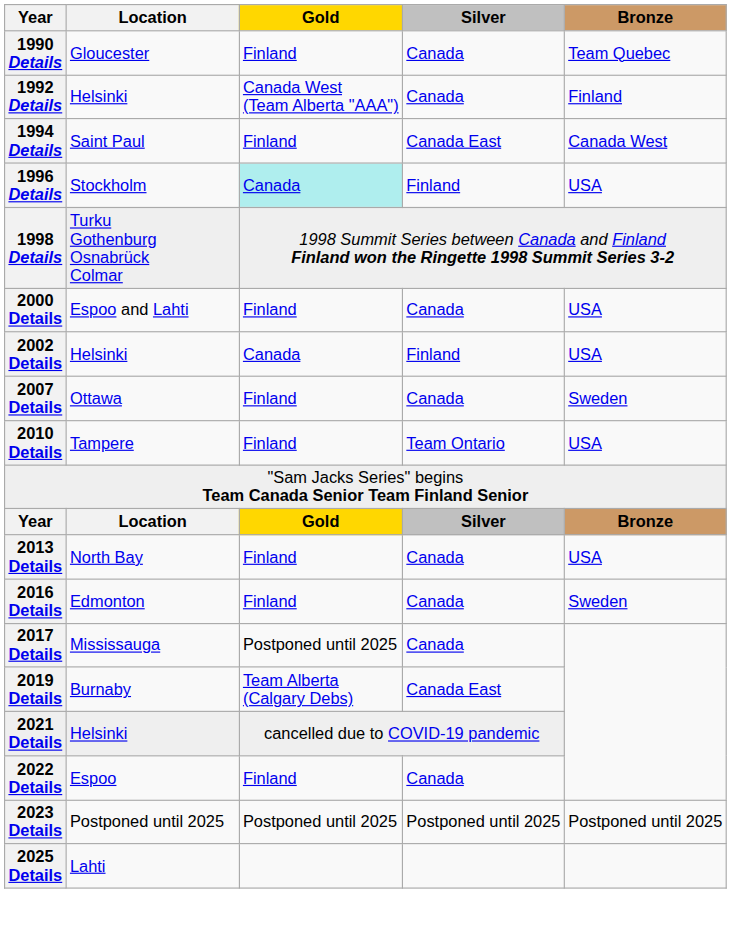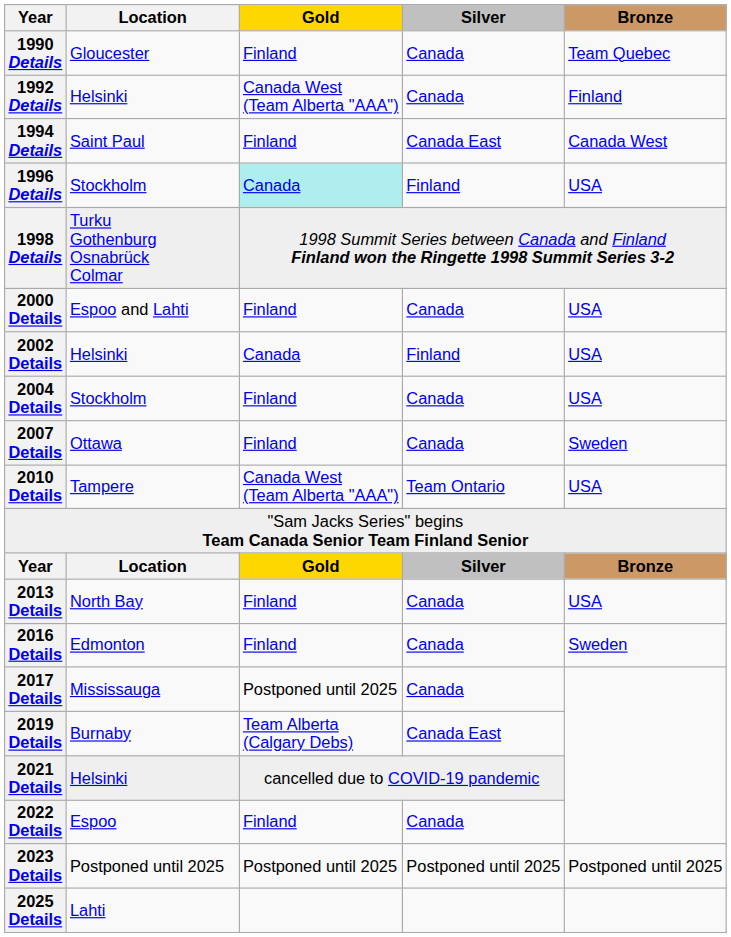 <table class="wikitable" style="text-align:left; font-size:90%">
 <tr>
 <th>Year</th>
 <th width=145>Location</th>
 <th style="background:gold; text-align:center";>Gold</th>
 <th style="background:silver">Silver</th>
 <th style="background:#cc9966">Bronze</th>
 </tr>
 <tr>
 <th>1990 <br> <em><a href='#'>Details</a></em></th>
 <td> <a href='#'>Gloucester</a></td>
 <td> <a href='#'>Finland</a></td>
 <td> <a href='#'>Canada</a></td>
 <td> <a href='#'>Team Quebec</a></td>
 </tr>
 <tr>
 <th>1992 <br> <em><a href='#'>Details</a></em></th>
 <td> <a href='#'>Helsinki</a></td>
 <td> <a href='#'>Canada West<br>(Team Alberta "AAA")</a></td>
 <td> <a href='#'>Canada</a></td>
 <td> <a href='#'>Finland</a></td>
 </tr>
 <tr>
 <th>1994 <br> <em><a href='#'>Details</a></em></th>
 <td> <a href='#'>Saint Paul</a></td>
 <td> <a href='#'>Finland</a></td>
 <td> <a href='#'>Canada East</a></td>
 <td> <a href='#'>Canada West</a></td>
 </tr>
 <tr>
 <th>1996 <br> <em><a href='#'>Details</a></em></th>
 <td> <a href='#'>Stockholm</a></td>
 <td style="background: paleturquoise;"> <a href='#'>Canada</a></td>
 <td> <a href='#'>Finland</a></td>
 <td> <a href='#'>USA</a></td>
 </tr>
 <tr>
 <th>1998 <br> <em><a href='#'>Details</a></em></th>
 <td style="background:#eeee"> <a href='#'>Turku</a> <br> <a href='#'>Gothenburg</a> <br> <a href='#'>Osnabrück</a> <br> <a href='#'>Colmar</a></td>
 <td style="background:#eeee" align=center colspan=3><em>1998 Summit Series between  <a href='#'>Canada</a> and  <a href='#'>Finland</a></em> <br> <em> <strong>Finland won the Ringette 1998 Summit Series 3-2<strong><em></td>
 </tr>
 <tr>
 <th>2000 <br> </em><a href='#'>Details</a><em></th>
 <td> <a href='#'>Espoo</a> and <a href='#'>Lahti</a></td>
 <td> <a href='#'>Finland</a></td>
 <td> <a href='#'>Canada</a></td>
 <td> <a href='#'>USA</a></td>
 </tr>
 <tr>
 <th>2002 <br> </em><a href='#'>Details</a><em></th>
 <td> <a href='#'>Helsinki</a></td>
 <td> <a href='#'>Canada</a></td>
 <td> <a href='#'>Finland</a></td>
 <td> <a href='#'>USA</a></td>
 </tr>
 <tr>
+<th>2004 <br> </em><a href='#'>Details</a><em></th>
+<td> <a href='#'>Stockholm</a></td>
+<td> <a href='#'>Finland</a></td>
+<td> <a href='#'>Canada</a></td>
+<td> <a href='#'>USA</a></td>
+</tr>
+<tr>
 <th>2007 <br> </em><a href='#'>Details</a><em></th>
 <td> <a href='#'>Ottawa</a></td>
 <td> <a href='#'>Finland</a></td>
 <td> <a href='#'>Canada</a></td>
 <td> <a href='#'>Sweden</a></td>
 </tr>
 <tr>
 <th>2010 <br> </em><a href='#'>Details</a><em></th>
 <td> <a href='#'>Tampere</a></td>
-<td> <a href='#'>Finland</a></td>
+<td> <a href='#'>Canada West<br>(Team Alberta "AAA")</a></td>
 <td> <a href='#'>Team Ontario</a></td>
 <td> <a href='#'>USA</a></td>
 </tr>
 <tr>
 <td style="background:#eeee" align=center colspan=5></strong>"Sam Jacks Series" begins<strong> <br>  </em>Team Canada Senior<em>  </em>Team Finland Senior<em></td>
 </tr>
 <tr>
 <th>Year</th>
 <th width=145>Location</th>
 <th style="background:gold; text-align:center";>Gold</th>
 <th style="background:silver">Silver</th>
 <th style="background:#cc9966">Bronze</th>
 </tr>
 <tr>
 <th>2013 <br> </em><a href='#'>Details</a><em></th>
 <td> <a href='#'>North Bay</a></td>
 <td> <a href='#'>Finland</a></td>
 <td> <a href='#'>Canada</a></td>
 <td> <a href='#'>USA</a></td>
 </tr>
 <tr>
 <th>2016  <br> </em><a href='#'>Details</a><em></th>
 <td> <a href='#'>Edmonton</a></td>
 <td> <a href='#'>Finland</a></td>
 <td> <a href='#'>Canada</a></td>
 <td> <a href='#'>Sweden</a></td>
 </tr>
 <tr>
 <th>2017 <br> </em><a href='#'>Details</a><em></th>
 <td> <a href='#'>Mississauga</a></td>
 <td></em>Postponed until 2025<em></td>
 <td> <a href='#'>Canada</a></td>
 </tr>
 <tr>
 <th>2019 <br> </em><a href='#'>Details</a><em></th>
 <td> <a href='#'>Burnaby</a></td>
 <td> <a href='#'>Team Alberta<br>(Calgary Debs)</a></td>
 <td> <a href='#'>Canada East</a></td>
 </tr>
 <tr>
 <th style="background:#eeee">2021 <br> </em><a href='#'>Details</a><em></th>
 <td style="background:#eeee"> <a href='#'>Helsinki</a></td>
 <td style="background:#eeee" align=center colspan=2></em>cancelled due to <a href='#'>COVID-19 pandemic</a><em></td>
 </tr>
 <tr>
 <th>2022 <br> </em><a href='#'>Details</a><em></th>
 <td> <a href='#'>Espoo</a></td>
 <td> <a href='#'>Finland</a></td>
 <td> <a href='#'>Canada</a></td>
 </tr>
 <tr>
 <th>2023 <br> </em><a href='#'>Details</a><em></th>
 <td></em>Postponed until 2025<em></td>
 <td></em>Postponed until 2025<em></td>
 <td></em>Postponed until 2025<em></td>
 <td></em>Postponed until 2025<em></td>
 </tr>
 <tr>
 <th>2025 <br> </em><a href='#'>Details</a><em></th>
 <td> <a href='#'>Lahti</a></td>
 <td></td>
 <td></td>
 </tr>
 </table>
